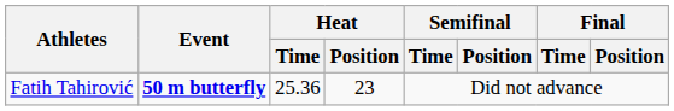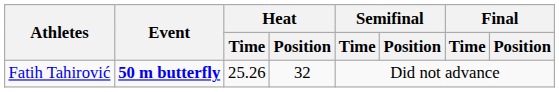 <table class="wikitable" border="1" style="font-size:90%">
 <tr>
 <th rowspan=2>Athletes</th>
 <th rowspan=2>Event</th>
 <th colspan=2>Heat</th>
 <th colspan=2>Semifinal</th>
 <th colspan=2>Final</th>
 </tr>
 <tr>
 <th>Time</th>
 <th>Position</th>
 <th>Time</th>
 <th>Position</th>
 <th>Time</th>
 <th>Position</th>
 </tr>
 <tr>
 <td><a href='#'>Fatih Tahirović</a></td>
 <td><strong><a href='#'>50 m butterfly</a></strong></td>
-<td align=center>25.36</td>
-<td align=center>23</td>
+<td align=center>25.26</td>
+<td align=center>32</td>
 <td colspan="4" align=center>Did not advance</td>
 </tr>
 </table>
